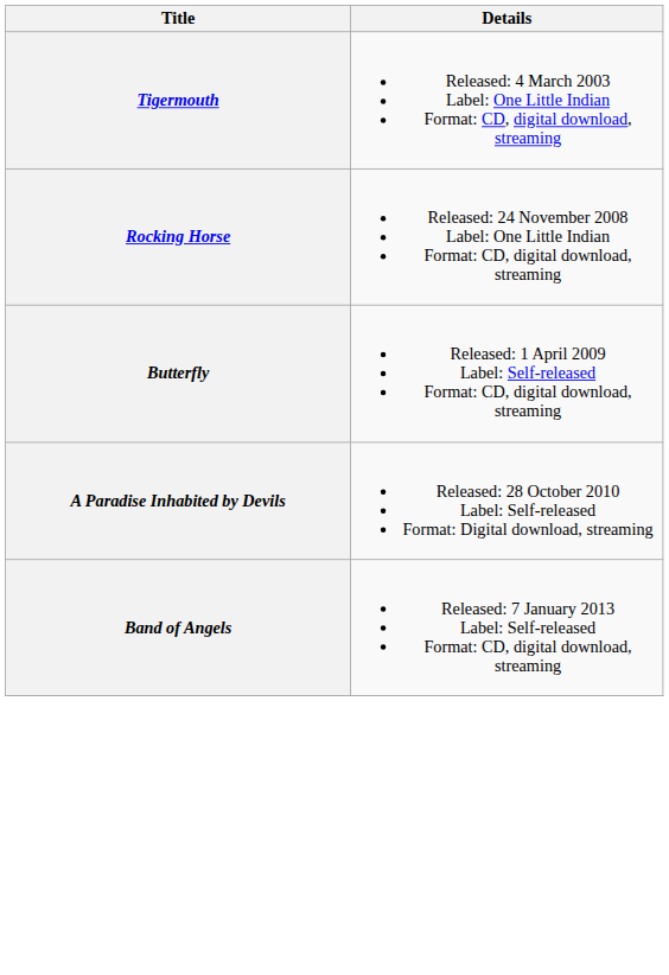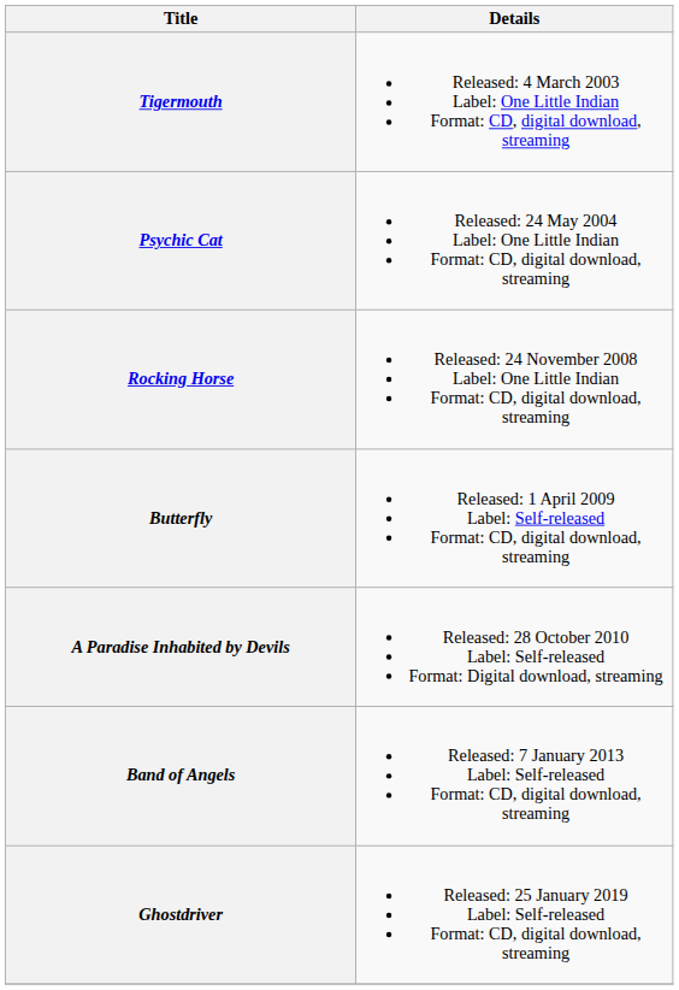 <table class="wikitable plainrowheaders" style="text-align:center;">
 <tr>
 <th scope="col" style="width:20em;">Title</th>
 <th scope="col" style="width:18em;">Details</th>
 </tr>
 <tr>
 <th scope="row"><em><a href='#'>Tigermouth</a></em></th>
 <td><br><ul><li>Released: 4 March 2003</li><li>Label: <a href='#'>One Little Indian</a></li><li>Format: <a href='#'>CD</a>, <a href='#'>digital download</a>, <a href='#'>streaming</a></li></ul></td>
+</tr>
+<tr>
+<th scope="row"><em><a href='#'>Psychic Cat</a></em></th>
+<td><br><ul><li>Released: 24 May 2004</li><li>Label: One Little Indian</li><li>Format: CD, digital download, streaming</li></ul></td>
 </tr>
 <tr>
 <th scope="row"><em><a href='#'>Rocking Horse</a></em></th>
 <td><br><ul><li>Released: 24 November 2008</li><li>Label: One Little Indian</li><li>Format: CD, digital download, streaming</li></ul></td>
 </tr>
 <tr>
 <th scope="row"><em>Butterfly</em></th>
 <td><br><ul><li>Released: 1 April 2009</li><li>Label: <a href='#'>Self-released</a></li><li>Format: CD, digital download, streaming</li></ul></td>
 </tr>
 <tr>
 <th scope="row"><em>A Paradise Inhabited by Devils</em><br></th>
 <td><br><ul><li>Released: 28 October 2010</li><li>Label: Self-released</li><li>Format: Digital download, streaming</li></ul></td>
 </tr>
 <tr>
 <th scope="row"><em>Band of Angels</em></th>
 <td><br><ul><li>Released: 7 January 2013</li><li>Label: Self-released</li><li>Format: CD, digital download, streaming</li></ul></td>
 </tr>
 <tr>
+<th scope="row"><em>Ghostdriver</em></th>
+<td><br><ul><li>Released: 25 January 2019</li><li>Label: Self-released</li><li>Format: CD, digital download, streaming</li></ul></td>
+</tr>
+<tr>
 </tr>
 </table>
